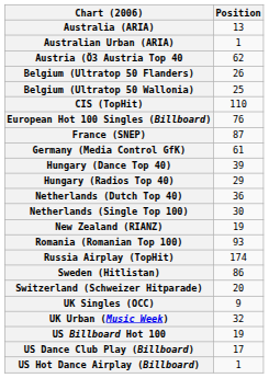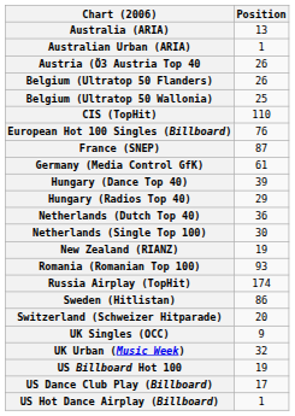 <table class="wikitable sortable plainrowheaders" style="text-align:center">
 <tr>
 <th scope="col">Chart (2006)</th>
 <th scope="col">Position</th>
 </tr>
 <tr>
 <th scope="row">Australia (ARIA)</th>
 <td>13</td>
 </tr>
 <tr>
 <th scope="row">Australian Urban (ARIA)</th>
 <td>1</td>
 </tr>
 <tr>
 <th scope="row">Austria (Ö3 Austria Top 40</th>
-<td>62</td>
+<td>26</td>
 </tr>
 <tr>
 <th scope="row">Belgium (Ultratop 50 Flanders)</th>
 <td>26</td>
 </tr>
 <tr>
 <th scope="row">Belgium (Ultratop 50 Wallonia)</th>
 <td>25</td>
 </tr>
 <tr>
 <th scope="row">CIS (TopHit)</th>
 <td>110</td>
 </tr>
 <tr>
 <th scope="row">European Hot 100 Singles (<em>Billboard</em>)</th>
 <td>76</td>
 </tr>
 <tr>
 <th scope="row">France (SNEP)</th>
 <td>87</td>
 </tr>
 <tr>
 <th scope="row">Germany (Media Control GfK)</th>
 <td>61</td>
 </tr>
 <tr>
 <th scope="row">Hungary (Dance Top 40)</th>
 <td>39</td>
 </tr>
 <tr>
 <th scope="row">Hungary (Radios Top 40)</th>
 <td>29</td>
 </tr>
 <tr>
 <th scope="row">Netherlands (Dutch Top 40)</th>
 <td>36</td>
 </tr>
 <tr>
 <th scope="row">Netherlands (Single Top 100)</th>
 <td>30</td>
 </tr>
 <tr>
 <th scope="row">New Zealand (RIANZ)</th>
 <td>19</td>
 </tr>
 <tr>
 <th scope="row">Romania (Romanian Top 100)</th>
 <td>93</td>
 </tr>
 <tr>
 <th scope="row">Russia Airplay (TopHit)</th>
 <td>174</td>
 </tr>
 <tr>
 <th scope="row">Sweden (Hitlistan)</th>
 <td>86</td>
 </tr>
 <tr>
 <th scope="row">Switzerland (Schweizer Hitparade)</th>
 <td>20</td>
 </tr>
 <tr>
 <th scope="row">UK Singles (OCC)</th>
 <td>9</td>
 </tr>
 <tr>
 <th scope="row">UK Urban (<em><a href='#'>Music Week</a></em>)</th>
 <td>32</td>
 </tr>
 <tr>
 <th scope="row">US <em>Billboard</em> Hot 100</th>
 <td>19</td>
 </tr>
 <tr>
 <th scope="row">US Dance Club Play (<em>Billboard</em>)</th>
 <td>17</td>
 </tr>
 <tr>
 <th scope="row">US Hot Dance Airplay (<em>Billboard</em>)</th>
 <td>1</td>
 </tr>
 </table>
